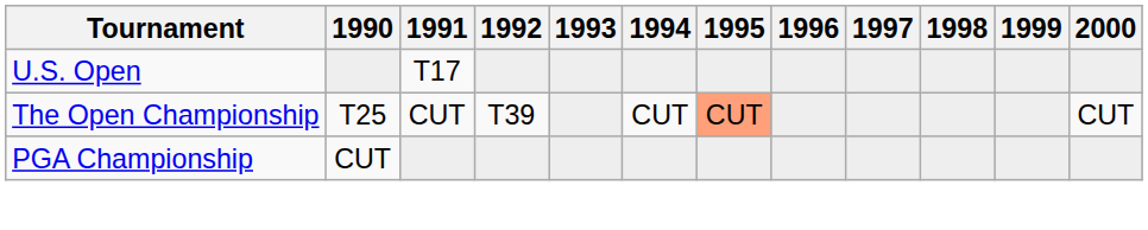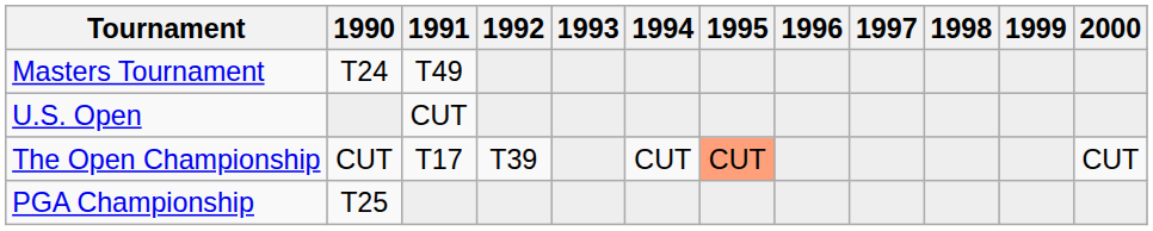 <table class="wikitable" style="font-size:95%;text-align:center;">
 <tr>
 <th>Tournament</th>
 <th>1990</th>
 <th>1991</th>
 <th>1992</th>
 <th>1993</th>
 <th>1994</th>
 <th>1995</th>
 <th>1996</th>
 <th>1997</th>
 <th>1998</th>
 <th>1999</th>
 <th>2000</th>
 </tr>
 <tr>
+<td align=left><a href='#'>Masters Tournament</a></td>
+<td>T24</td>
+<td>T49</td>
+<td style="background:#eee;"></td>
+<td style="background:#eee;"></td>
+<td style="background:#eee;"></td>
+<td style="background:#eee;"></td>
+<td style="background:#eee;"></td>
+<td style="background:#eee;"></td>
+<td style="background:#eee;"></td>
+<td style="background:#eee;"></td>
+<td style="background:#eee;"></td>
+</tr>
+<tr>
 <td align=left><a href='#'>U.S. Open</a></td>
 <td style="background:#eee;"></td>
-<td>T17</td>
+<td>CUT</td>
 <td style="background:#eee;"></td>
 <td style="background:#eee;"></td>
 <td style="background:#eee;"></td>
 <td style="background:#eee;"></td>
 <td style="background:#eee;"></td>
 <td style="background:#eee;"></td>
 <td style="background:#eee;"></td>
 <td style="background:#eee;"></td>
 <td style="background:#eee;"></td>
 </tr>
 <tr>
 <td align=left><a href='#'>The Open Championship</a></td>
-<td>T25</td>
 <td>CUT</td>
+<td>T17</td>
 <td>T39</td>
 <td style="background:#eee;"></td>
 <td>CUT</td>
 <td style="background: lightsalmon;">CUT</td>
 <td style="background:#eee;"></td>
 <td style="background:#eee;"></td>
 <td style="background:#eee;"></td>
 <td style="background:#eee;"></td>
 <td>CUT</td>
 </tr>
 <tr>
 <td align=left><a href='#'>PGA Championship</a></td>
-<td>CUT</td>
+<td>T25</td>
 <td style="background:#eee;"></td>
 <td style="background:#eee;"></td>
 <td style="background:#eee;"></td>
 <td style="background:#eee;"></td>
 <td style="background:#eee;"></td>
 <td style="background:#eee;"></td>
 <td style="background:#eee;"></td>
 <td style="background:#eee;"></td>
 <td style="background:#eee;"></td>
 <td style="background:#eee;"></td>
 </tr>
 </table>
